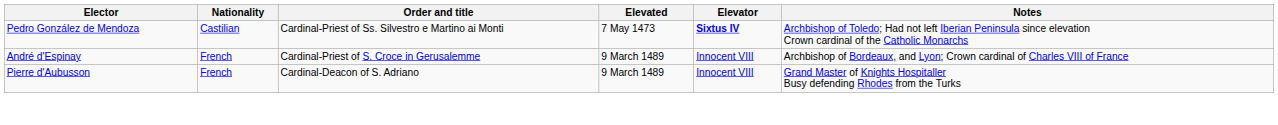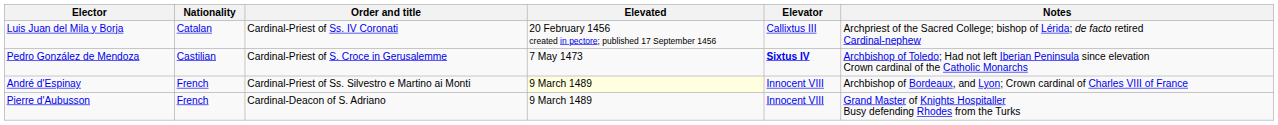 <table class="wikitable sortable" style="width:100%">
 <tr>
 <th style="width:*;" scope=col>Elector</th>
 <th style="width:*;" scope=col>Nationality</th>
 <th style="width:*;" scope=col>Order and title</th>
 <th style="width:*;" scope=col>Elevated</th>
 <th style="width:*;" scope=col>Elevator</th>
 <th style="width:*;" class=unsortable scope=col>Notes</th>
 </tr>
 <tr valign="top">
+<td><a href='#'>Luis Juan del Mila y Borja</a></td>
+<td><a href='#'>Catalan</a></td>
+<td>Cardinal-Priest of <a href='#'>Ss. IV Coronati</a></td>
+<td>20 February 1456<br><small>created <a href='#'>in pectore</a>; published 17 September 1456</small></td>
+<td><a href='#'>Callixtus III</a></td>
+<td>Archpriest of the Sacred College; bishop of <a href='#'>Lérida</a>; <em>de facto</em> retired<br><a href='#'>Cardinal-nephew</a></td>
+</tr>
+<tr valign="top">
 <td><a href='#'>Pedro González de Mendoza</a></td>
 <td><a href='#'>Castilian</a></td>
-<td>Cardinal-Priest of Ss. Silvestro e Martino ai Monti</td>
+<td>Cardinal-Priest of <a href='#'>S. Croce in Gerusalemme</a></td>
 <td>7 May 1473</td>
 <td><strong><a href='#'>Sixtus IV</a></strong></td>
 <td><a href='#'>Archbishop of Toledo</a>; Had not left <a href='#'>Iberian Peninsula</a> since elevation<br>Crown cardinal of the <a href='#'>Catholic Monarchs</a></td>
 </tr>
 <tr valign="top">
 <td><a href='#'>André d'Espinay</a></td>
 <td><a href='#'>French</a></td>
-<td>Cardinal-Priest of <a href='#'>S. Croce in Gerusalemme</a></td>
-<td>9 March 1489</td>
+<td>Cardinal-Priest of Ss. Silvestro e Martino ai Monti</td>
+<td style="background: lightyellow;">9 March 1489</td>
 <td><a href='#'>Innocent VIII</a></td>
 <td>Archbishop of <a href='#'>Bordeaux</a>, and <a href='#'>Lyon</a>; Crown cardinal of <a href='#'>Charles VIII of France</a></td>
 </tr>
 <tr valign="top">
 <td><a href='#'>Pierre d'Aubusson</a></td>
 <td><a href='#'>French</a></td>
 <td>Cardinal-Deacon of S. Adriano</td>
 <td>9 March 1489</td>
 <td><a href='#'>Innocent VIII</a></td>
 <td><a href='#'>Grand Master</a> of <a href='#'>Knights Hospitaller</a><br>Busy defending <a href='#'>Rhodes</a> from the Turks</td>
 </tr>
 </table>
